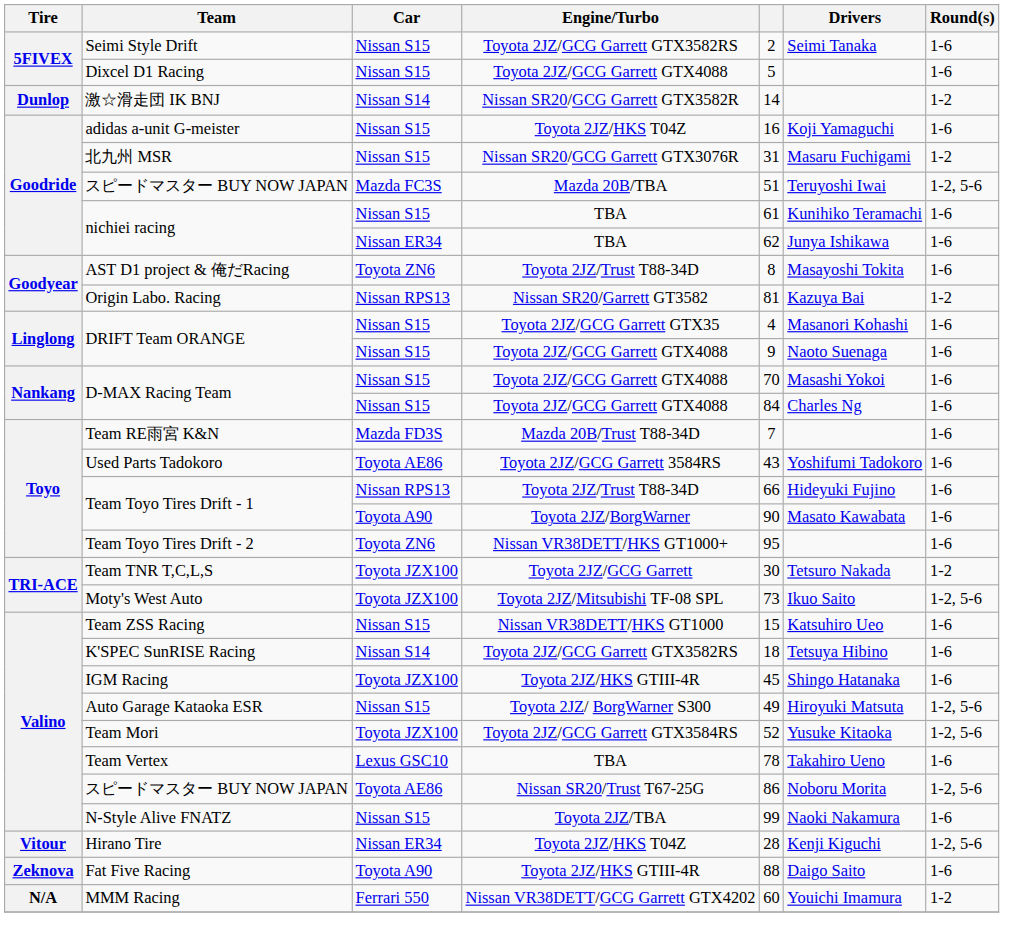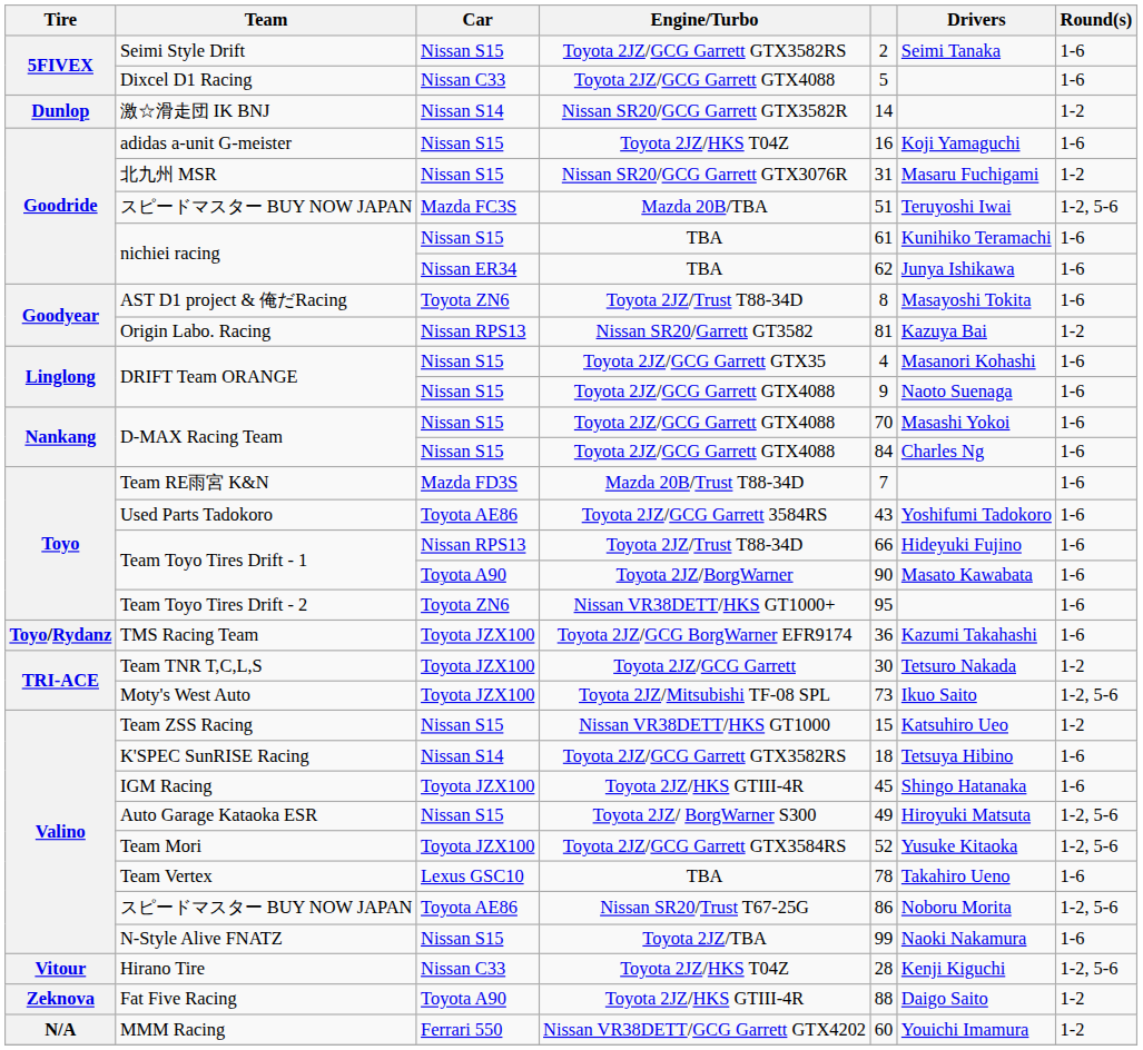 <table class="wikitable" style="font-size: 90%">
 <tr>
 <th>Tire</th>
 <th>Team</th>
 <th>Car</th>
 <th>Engine/Turbo</th>
 <th></th>
 <th>Drivers</th>
 <th>Round(s)</th>
 </tr>
 <tr>
 <th rowspan=2><a href='#'>5FIVEX</a></th>
 <td>Seimi Style Drift</td>
 <td><a href='#'>Nissan S15</a></td>
 <td align="center"><a href='#'>Toyota 2JZ</a>/<a href='#'>GCG Garrett</a> GTX3582RS</td>
 <td align=center>2</td>
 <td> <a href='#'>Seimi Tanaka</a></td>
 <td>1-6</td>
 </tr>
 <tr>
 <td>Dixcel D1 Racing</td>
-<td><a href='#'>Nissan S15</a></td>
+<td><a href='#'>Nissan C33</a></td>
 <td align="center"><a href='#'>Toyota 2JZ</a>/<a href='#'>GCG Garrett</a> GTX4088</td>
 <td align=center>5</td>
 <td> </td>
 <td>1-6</td>
 </tr>
 <tr>
 <th rowspan=1><a href='#'>Dunlop</a></th>
 <td>激☆滑走団 IK BNJ</td>
 <td><a href='#'>Nissan S14</a></td>
 <td align="center"><a href='#'>Nissan SR20</a>/<a href='#'>GCG Garrett</a> GTX3582R</td>
 <td align=center>14</td>
 <td> </td>
 <td>1-2</td>
 </tr>
 <tr>
 <th rowspan=5><a href='#'>Goodride</a></th>
 <td>adidas a-unit G-meister</td>
 <td><a href='#'>Nissan S15</a></td>
 <td align="center"><a href='#'>Toyota 2JZ</a>/<a href='#'>HKS</a> T04Z</td>
 <td align=center>16</td>
 <td> <a href='#'>Koji Yamaguchi</a></td>
 <td>1-6</td>
 </tr>
 <tr>
 <td>北九州 MSR</td>
 <td><a href='#'>Nissan S15</a></td>
 <td align="center"><a href='#'>Nissan SR20</a>/<a href='#'>GCG Garrett</a> GTX3076R</td>
 <td align=center>31</td>
 <td> <a href='#'>Masaru Fuchigami</a></td>
 <td>1-2</td>
 </tr>
 <tr>
 <td>スピードマスター BUY NOW JAPAN</td>
 <td><a href='#'>Mazda FC3S</a></td>
 <td align="center"><a href='#'> Mazda 20B</a>/TBA</td>
 <td align=center>51</td>
 <td> <a href='#'>Teruyoshi Iwai</a></td>
 <td>1-2, 5-6</td>
 </tr>
 <tr>
 <td rowspan=2>nichiei racing</td>
 <td><a href='#'>Nissan S15</a></td>
 <td align="center">TBA</td>
 <td align=center>61</td>
 <td> <a href='#'>Kunihiko Teramachi</a></td>
 <td>1-6</td>
 </tr>
 <tr>
 <td><a href='#'>Nissan ER34</a></td>
 <td align="center">TBA</td>
 <td align=center>62</td>
 <td> <a href='#'>Junya Ishikawa</a></td>
 <td>1-6</td>
 </tr>
 <tr>
 <th rowspan=2><a href='#'>Goodyear</a></th>
 <td>AST D1 project & 俺だRacing</td>
 <td><a href='#'>Toyota ZN6</a></td>
 <td align="center"><a href='#'>Toyota 2JZ</a>/<a href='#'>Trust</a> T88-34D</td>
 <td align=center>8</td>
 <td> <a href='#'>Masayoshi Tokita</a></td>
 <td>1-6</td>
 </tr>
 <tr>
 <td>Origin Labo. Racing</td>
 <td><a href='#'>Nissan RPS13</a></td>
 <td align="center"><a href='#'>Nissan SR20</a>/<a href='#'>Garrett</a> GT3582</td>
 <td align=center>81</td>
 <td> <a href='#'>Kazuya Bai</a></td>
 <td>1-2</td>
 </tr>
 <tr>
 <th rowspan=2><a href='#'>Linglong</a></th>
 <td rowspan=2>DRIFT Team ORANGE</td>
 <td><a href='#'>Nissan S15</a></td>
 <td align="center"><a href='#'>Toyota 2JZ</a>/<a href='#'>GCG Garrett</a> GTX35</td>
 <td align=center>4</td>
 <td> <a href='#'>Masanori Kohashi</a></td>
 <td>1-6</td>
 </tr>
 <tr>
 <td><a href='#'>Nissan S15</a></td>
 <td align="center"><a href='#'>Toyota 2JZ</a>/<a href='#'>GCG Garrett</a> GTX4088</td>
 <td align=center>9</td>
 <td> <a href='#'>Naoto Suenaga</a></td>
 <td>1-6</td>
 </tr>
 <tr>
 <th rowspan=2><a href='#'>Nankang</a></th>
 <td rowspan=2>D-MAX Racing Team</td>
 <td><a href='#'>Nissan S15</a></td>
 <td align="center"><a href='#'>Toyota 2JZ</a>/<a href='#'>GCG Garrett</a> GTX4088</td>
 <td align=center>70</td>
 <td> <a href='#'>Masashi Yokoi</a></td>
 <td>1-6</td>
 </tr>
 <tr>
 <td><a href='#'>Nissan S15</a></td>
 <td align="center"><a href='#'>Toyota 2JZ</a>/<a href='#'>GCG Garrett</a> GTX4088</td>
 <td align=center>84</td>
 <td> <a href='#'>Charles Ng</a></td>
 <td>1-6</td>
 </tr>
 <tr>
 <th rowspan=5><a href='#'>Toyo</a></th>
 <td>Team RE雨宮 K&N</td>
 <td><a href='#'>Mazda FD3S</a></td>
 <td align="center"><a href='#'> Mazda 20B</a>/<a href='#'>Trust</a> T88-34D</td>
 <td align=center>7</td>
 <td> </td>
 <td>1-6</td>
 </tr>
 <tr>
 <td>Used Parts Tadokoro</td>
 <td><a href='#'>Toyota AE86</a></td>
 <td align="center"><a href='#'>Toyota 2JZ</a>/<a href='#'>GCG Garrett</a> 3584RS</td>
 <td align=center>43</td>
 <td> <a href='#'>Yoshifumi Tadokoro</a></td>
 <td>1-6</td>
 </tr>
 <tr>
 <td rowspan=2>Team Toyo Tires Drift - 1</td>
 <td><a href='#'>Nissan RPS13</a></td>
 <td align="center"><a href='#'>Toyota 2JZ</a>/<a href='#'>Trust</a> T88-34D</td>
 <td align=center>66</td>
 <td> <a href='#'>Hideyuki Fujino</a></td>
 <td>1-6</td>
 </tr>
 <tr>
 <td><a href='#'>Toyota A90</a></td>
 <td align="center"><a href='#'>Toyota 2JZ</a>/<a href='#'>BorgWarner</a></td>
 <td align=center>90</td>
 <td> <a href='#'>Masato Kawabata</a></td>
 <td>1-6</td>
 </tr>
 <tr>
 <td>Team Toyo Tires Drift - 2</td>
 <td><a href='#'>Toyota ZN6</a></td>
 <td align="center"><a href='#'> Nissan VR38DETT</a>/<a href='#'>HKS</a> GT1000+</td>
 <td align=center>95</td>
 <td> </td>
 <td>1-6</td>
 </tr>
 <tr>
+<th rowspan=1><a href='#'>Toyo</a>/<a href='#'>Rydanz</a></th>
+<td>TMS Racing Team</td>
+<td><a href='#'>Toyota JZX100</a></td>
+<td align="center"><a href='#'>Toyota 2JZ</a>/<a href='#'>GCG BorgWarner</a> EFR9174</td>
+<td align=center>36</td>
+<td> <a href='#'> Kazumi Takahashi</a></td>
+<td>1-6</td>
+</tr>
+<tr>
 <th rowspan=2><a href='#'>TRI-ACE</a></th>
 <td>Team TNR T,C,L,S</td>
 <td><a href='#'>Toyota JZX100</a></td>
 <td align="center"><a href='#'>Toyota 2JZ</a>/<a href='#'>GCG Garrett</a></td>
 <td align=center>30</td>
 <td> <a href='#'>Tetsuro Nakada</a></td>
 <td>1-2</td>
 </tr>
 <tr>
 <td>Moty's West Auto</td>
 <td><a href='#'>Toyota JZX100</a></td>
 <td align="center"><a href='#'>Toyota 2JZ</a>/<a href='#'>Mitsubishi</a> TF-08 SPL</td>
 <td align=center>73</td>
 <td> <a href='#'>Ikuo Saito</a></td>
 <td>1-2, 5-6</td>
 </tr>
 <tr>
 <th rowspan=8><a href='#'>Valino</a></th>
 <td>Team ZSS Racing</td>
 <td><a href='#'>Nissan S15</a></td>
 <td align="center"><a href='#'> Nissan VR38DETT</a>/<a href='#'>HKS</a> GT1000</td>
 <td align=center>15</td>
 <td> <a href='#'>Katsuhiro Ueo</a></td>
-<td>1-6</td>
+<td>1-2</td>
 </tr>
 <tr>
 <td>K'SPEC SunRISE Racing</td>
 <td><a href='#'>Nissan S14</a></td>
 <td align="center"><a href='#'>Toyota 2JZ</a>/<a href='#'>GCG Garrett</a> GTX3582RS</td>
 <td align=center>18</td>
 <td> <a href='#'>Tetsuya Hibino</a></td>
 <td>1-6</td>
 </tr>
 <tr>
 <td>IGM Racing</td>
 <td><a href='#'>Toyota JZX100</a></td>
 <td align="center"><a href='#'>Toyota 2JZ</a>/<a href='#'>HKS</a> GTIII-4R</td>
 <td align=center>45</td>
 <td> <a href='#'>Shingo Hatanaka</a></td>
 <td>1-6</td>
 </tr>
 <tr>
 <td>Auto Garage Kataoka ESR</td>
 <td><a href='#'>Nissan S15</a></td>
 <td align="center"><a href='#'>Toyota 2JZ</a>/ <a href='#'>BorgWarner</a> S300</td>
 <td align=center>49</td>
 <td> <a href='#'>Hiroyuki Matsuta</a></td>
 <td>1-2, 5-6</td>
 </tr>
 <tr>
 <td>Team Mori</td>
 <td><a href='#'>Toyota JZX100</a></td>
 <td align="center"><a href='#'>Toyota 2JZ</a>/<a href='#'>GCG Garrett</a> GTX3584RS</td>
 <td align=center>52</td>
 <td> <a href='#'>Yusuke Kitaoka</a></td>
 <td>1-2, 5-6</td>
 </tr>
 <tr>
 <td>Team Vertex</td>
 <td><a href='#'>Lexus GSC10</a></td>
 <td align="center">TBA</td>
 <td align=center>78</td>
 <td> <a href='#'>Takahiro Ueno</a></td>
 <td>1-6</td>
 </tr>
 <tr>
 <td>スピードマスター BUY NOW JAPAN</td>
 <td><a href='#'>Toyota AE86</a></td>
 <td align="center"><a href='#'>Nissan SR20</a>/<a href='#'>Trust</a> T67-25G</td>
 <td align=center>86</td>
 <td> <a href='#'>Noboru Morita</a></td>
 <td>1-2, 5-6</td>
 </tr>
 <tr>
 <td>N-Style Alive FNATZ</td>
 <td><a href='#'>Nissan S15</a></td>
 <td align="center"><a href='#'>Toyota 2JZ</a>/TBA</td>
 <td align=center>99</td>
 <td> <a href='#'>Naoki Nakamura</a></td>
 <td>1-6</td>
 </tr>
 <tr>
 <th rowspan=1><a href='#'>Vitour</a></th>
 <td>Hirano Tire</td>
-<td><a href='#'>Nissan ER34</a></td>
+<td><a href='#'>Nissan C33</a></td>
 <td align="center"><a href='#'>Toyota 2JZ</a>/<a href='#'>HKS</a> T04Z</td>
 <td align=center>28</td>
 <td> <a href='#'>Kenji Kiguchi</a></td>
 <td>1-2, 5-6</td>
 </tr>
 <tr>
 <th rowspan=1><a href='#'>Zeknova</a></th>
 <td>Fat Five Racing</td>
 <td><a href='#'>Toyota A90</a></td>
 <td align="center"><a href='#'>Toyota 2JZ</a>/<a href='#'>HKS</a> GTIII-4R</td>
 <td align=center>88</td>
 <td> <a href='#'>Daigo Saito</a></td>
-<td>1-6</td>
+<td>1-2</td>
 </tr>
 <tr>
 <th rowspan=1>N/A</th>
 <td>MMM Racing</td>
 <td><a href='#'>Ferrari 550</a></td>
 <td align="center"><a href='#'> Nissan VR38DETT</a>/<a href='#'>GCG Garrett</a> GTX4202</td>
 <td align=center>60</td>
 <td> <a href='#'>Youichi Imamura</a></td>
 <td>1-2</td>
 </tr>
 <tr>
 </tr>
 </table>
